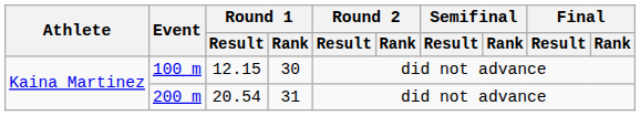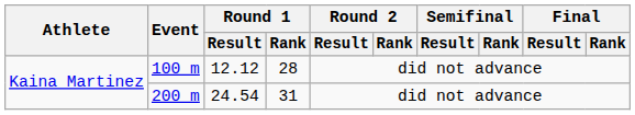 <table class=wikitable style="font-size:90%">
 <tr>
 <th rowspan="2">Athlete</th>
 <th rowspan="2">Event</th>
 <th colspan="2">Round 1</th>
 <th colspan="2">Round 2</th>
 <th colspan="2">Semifinal</th>
 <th colspan="2">Final</th>
 </tr>
 <tr style="font-size:95%">
 <th>Result</th>
 <th>Rank</th>
 <th>Result</th>
 <th>Rank</th>
 <th>Result</th>
 <th>Rank</th>
 <th>Result</th>
 <th>Rank</th>
 </tr>
 <tr align=center>
 <td align=left rowspan="2"><a href='#'>Kaina Martinez</a></td>
 <td align=left><a href='#'>100 m</a></td>
-<td>12.15</td>
-<td>30</td>
+<td>12.12</td>
+<td>28</td>
 <td colspan=6>did not advance</td>
 </tr>
 <tr align=center>
 <td align=left><a href='#'>200 m</a></td>
-<td>20.54</td>
+<td>24.54</td>
 <td>31</td>
 <td colspan=6>did not advance</td>
 </tr>
 </table>
